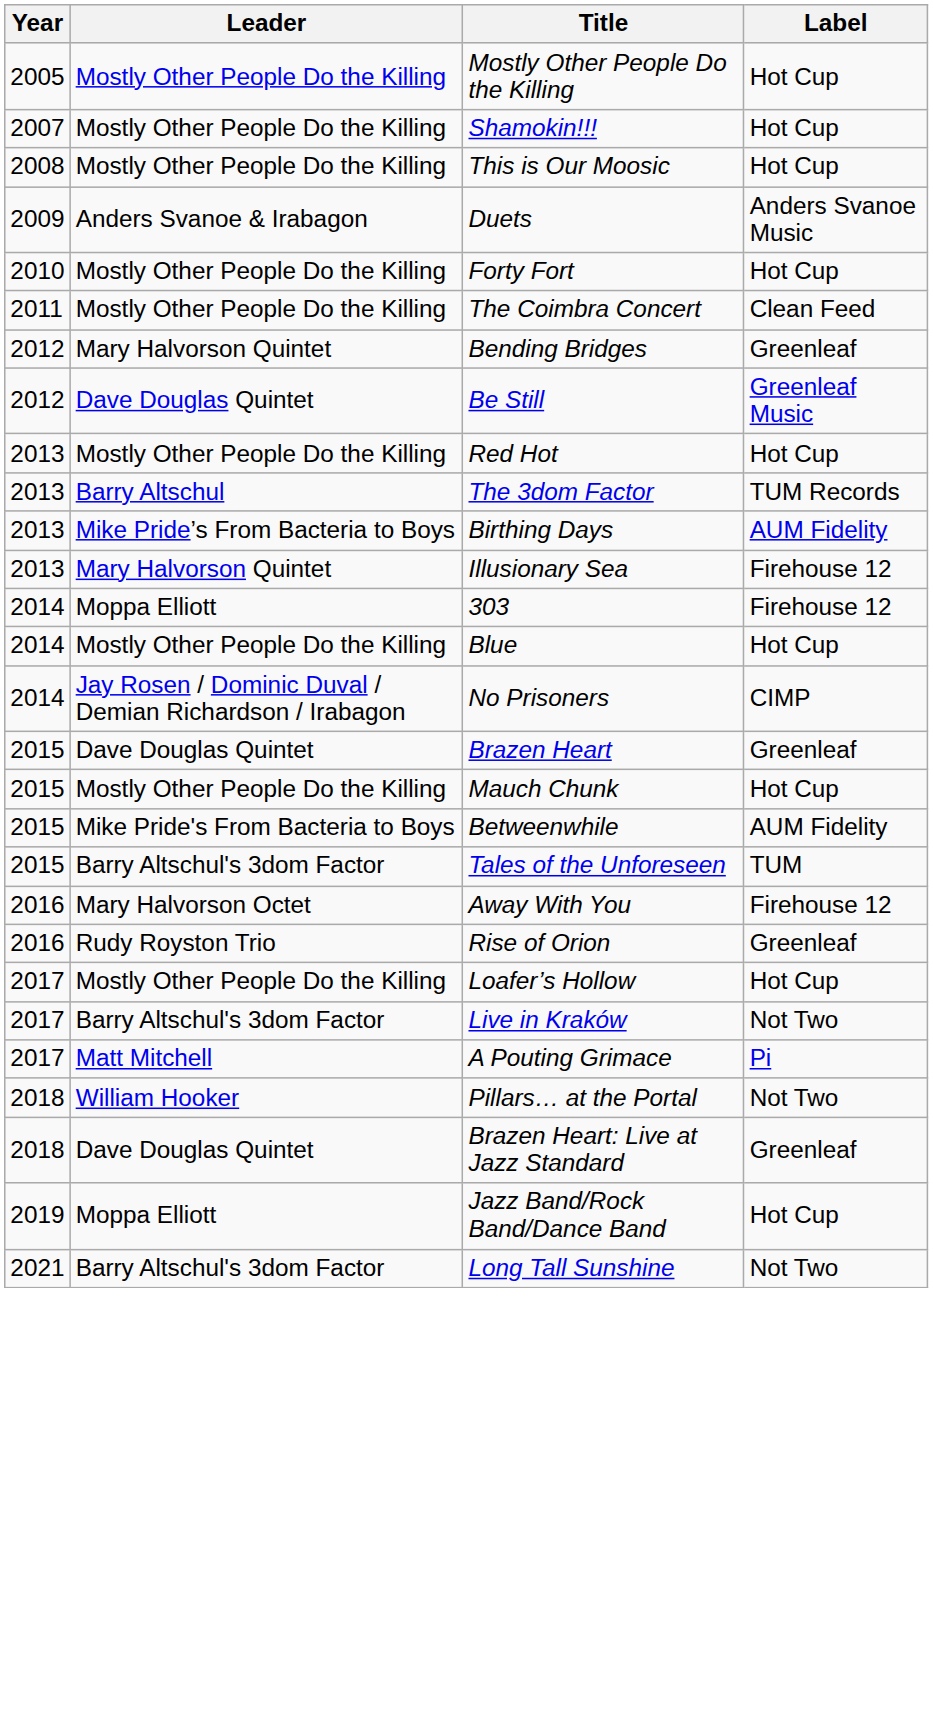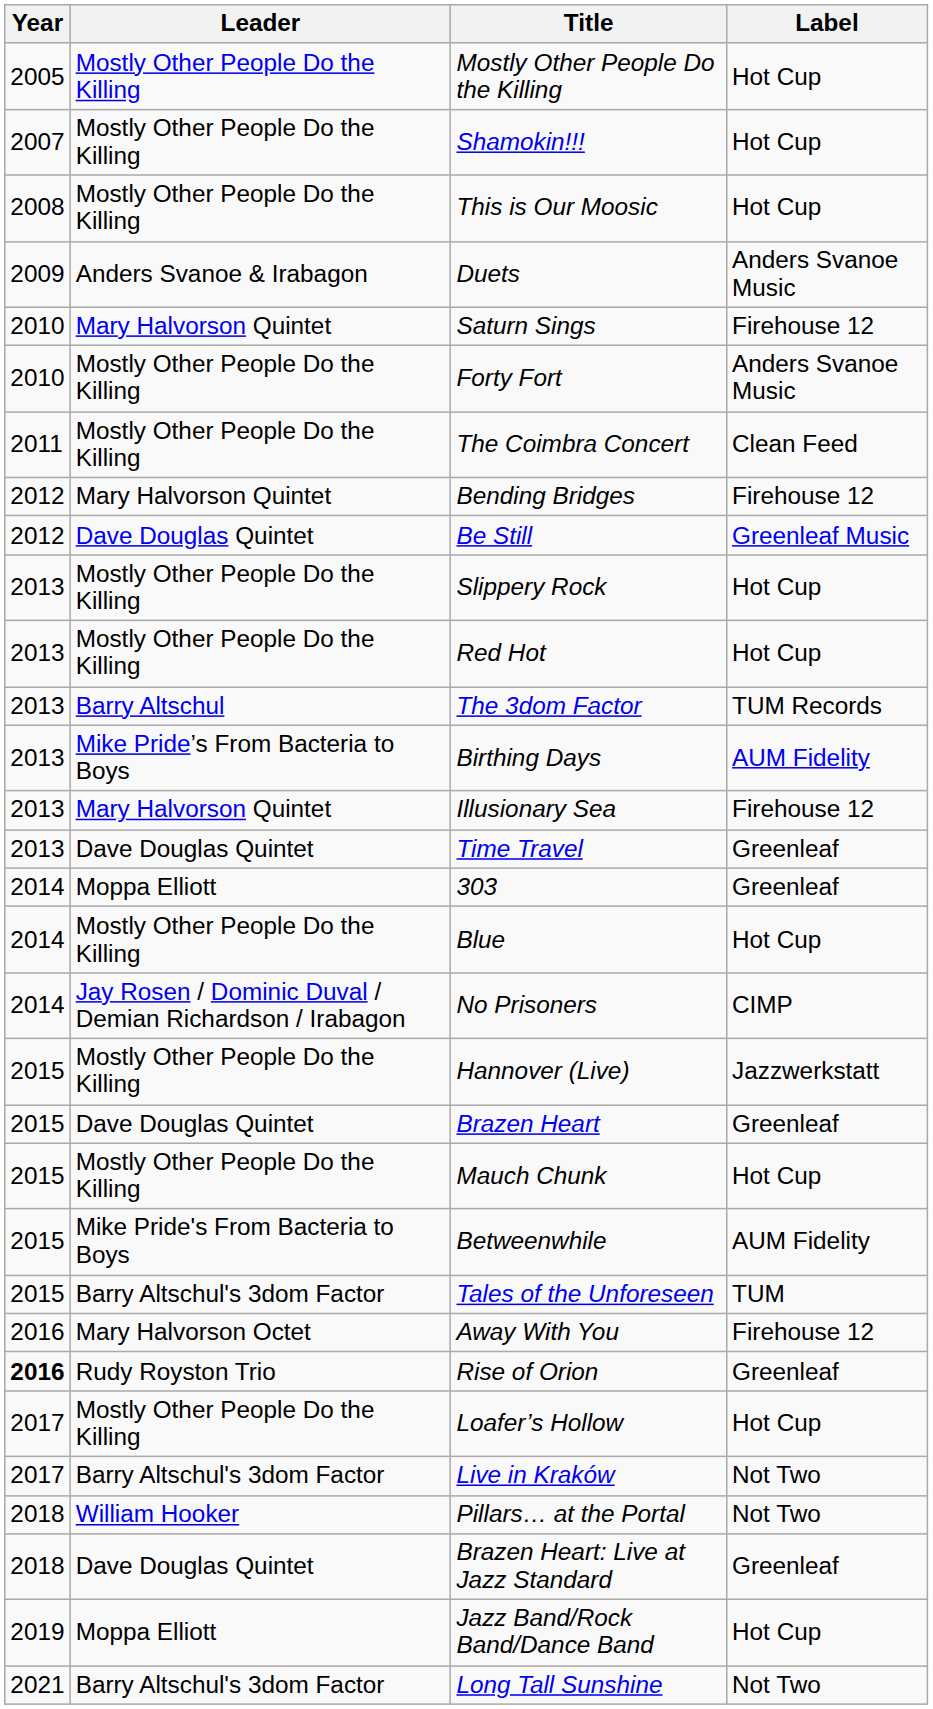 <table class="wikitable sortable">
 <tr>
 <th>Year</th>
 <th>Leader</th>
 <th>Title</th>
 <th>Label</th>
 </tr>
 <tr>
 <td>2005</td>
 <td><a href='#'>Mostly Other People Do the Killing</a></td>
 <td><em>Mostly Other People Do the Killing</em></td>
 <td>Hot Cup</td>
 </tr>
 <tr>
 <td>2007</td>
 <td>Mostly Other People Do the Killing</td>
 <td><em><a href='#'>Shamokin!!!</a></em></td>
 <td>Hot Cup</td>
 </tr>
 <tr>
 <td>2008</td>
 <td>Mostly Other People Do the Killing</td>
 <td><em>This is Our Moosic</em></td>
 <td>Hot Cup</td>
 </tr>
 <tr>
 <td>2009</td>
 <td>Anders Svanoe & Irabagon</td>
 <td><em>Duets</em></td>
 <td>Anders Svanoe Music</td>
 </tr>
 <tr>
 <td>2010</td>
+<td><a href='#'>Mary Halvorson</a> Quintet</td>
+<td><em>Saturn Sings</em></td>
+<td>Firehouse 12</td>
+</tr>
+<tr>
+<td>2010</td>
 <td>Mostly Other People Do the Killing</td>
 <td><em>Forty Fort</em></td>
-<td>Hot Cup</td>
+<td>Anders Svanoe Music</td>
 </tr>
 <tr>
 <td>2011</td>
 <td>Mostly Other People Do the Killing</td>
 <td><em>The Coimbra Concert</em></td>
 <td>Clean Feed</td>
 </tr>
 <tr>
 <td>2012</td>
 <td>Mary Halvorson Quintet</td>
 <td><em>Bending Bridges</em></td>
-<td>Greenleaf</td>
+<td>Firehouse 12</td>
 </tr>
 <tr>
 <td>2012</td>
 <td><a href='#'>Dave Douglas</a> Quintet</td>
 <td><em><a href='#'>Be Still</a></em></td>
 <td><a href='#'>Greenleaf Music</a></td>
+</tr>
+<tr>
+<td>2013</td>
+<td>Mostly Other People Do the Killing</td>
+<td><em>Slippery Rock</em></td>
+<td>Hot Cup</td>
 </tr>
 <tr>
 <td>2013</td>
 <td>Mostly Other People Do the Killing</td>
 <td><em>Red Hot</em></td>
 <td>Hot Cup</td>
 </tr>
 <tr>
 <td>2013</td>
 <td><a href='#'>Barry Altschul</a></td>
 <td><em><a href='#'>The 3dom Factor</a></em></td>
 <td>TUM Records</td>
 </tr>
 <tr>
 <td>2013</td>
 <td><a href='#'>Mike Pride</a>’s From Bacteria to Boys</td>
 <td><em>Birthing Days</em></td>
 <td><a href='#'>AUM Fidelity</a></td>
 </tr>
 <tr>
 <td>2013</td>
 <td><a href='#'>Mary Halvorson</a> Quintet</td>
 <td><em>Illusionary Sea</em></td>
 <td>Firehouse 12</td>
 </tr>
 <tr>
+<td>2013</td>
+<td>Dave Douglas Quintet</td>
+<td><em><a href='#'>Time Travel</a></em></td>
+<td>Greenleaf</td>
+</tr>
+<tr>
 <td>2014</td>
 <td>Moppa Elliott</td>
 <td><em>303</em></td>
-<td>Firehouse 12</td>
+<td>Greenleaf</td>
 </tr>
 <tr>
 <td>2014</td>
 <td>Mostly Other People Do the Killing</td>
 <td><em>Blue</em></td>
 <td>Hot Cup</td>
 </tr>
 <tr>
 <td>2014</td>
 <td><a href='#'>Jay Rosen</a> / <a href='#'>Dominic Duval</a> / Demian Richardson / Irabagon</td>
 <td><em>No Prisoners</em></td>
 <td>CIMP</td>
+</tr>
+<tr>
+<td>2015</td>
+<td>Mostly Other People Do the Killing</td>
+<td><em>Hannover (Live)</em></td>
+<td>Jazzwerkstatt</td>
 </tr>
 <tr>
 <td>2015</td>
 <td>Dave Douglas Quintet</td>
 <td><em><a href='#'>Brazen Heart</a></em></td>
 <td>Greenleaf</td>
 </tr>
 <tr>
 <td>2015</td>
 <td>Mostly Other People Do the Killing</td>
 <td><em>Mauch Chunk</em></td>
 <td>Hot Cup</td>
 </tr>
 <tr>
 <td>2015</td>
 <td>Mike Pride's From Bacteria to Boys</td>
 <td><em>Betweenwhile</em></td>
 <td>AUM Fidelity</td>
 </tr>
 <tr>
 <td>2015</td>
 <td>Barry Altschul's 3dom Factor</td>
 <td><em><a href='#'>Tales of the Unforeseen</a></em></td>
 <td>TUM</td>
 </tr>
 <tr>
 <td>2016</td>
 <td>Mary Halvorson Octet</td>
 <td><em>Away With You</em></td>
 <td>Firehouse 12</td>
 </tr>
 <tr>
-<td>2016</td>
+<td><strong>2016</strong></td>
 <td>Rudy Royston Trio</td>
 <td><em>Rise of Orion</em></td>
 <td>Greenleaf</td>
 </tr>
 <tr>
 <td>2017</td>
 <td>Mostly Other People Do the Killing</td>
 <td><em>Loafer’s Hollow</em></td>
 <td>Hot Cup</td>
 </tr>
 <tr>
 <td>2017</td>
 <td>Barry Altschul's 3dom Factor</td>
 <td><em><a href='#'>Live in Kraków</a></em></td>
 <td>Not Two</td>
-</tr>
-<tr>
-<td>2017</td>
-<td><a href='#'>Matt Mitchell</a></td>
-<td><em>A Pouting Grimace</em></td>
-<td><a href='#'>Pi</a></td>
 </tr>
 <tr>
 <td>2018</td>
 <td><a href='#'>William Hooker</a></td>
 <td><em>Pillars… at the Portal</em></td>
 <td>Not Two</td>
 </tr>
 <tr>
 <td>2018</td>
 <td>Dave Douglas Quintet</td>
 <td><em>Brazen Heart: Live at Jazz Standard</em></td>
 <td>Greenleaf</td>
 </tr>
 <tr>
 <td>2019</td>
 <td>Moppa Elliott</td>
 <td><em>Jazz Band/Rock Band/Dance Band</em></td>
 <td>Hot Cup</td>
 </tr>
 <tr>
 <td>2021</td>
 <td>Barry Altschul's 3dom Factor</td>
 <td><em><a href='#'>Long Tall Sunshine</a></em></td>
 <td>Not Two</td>
 </tr>
 </table>
